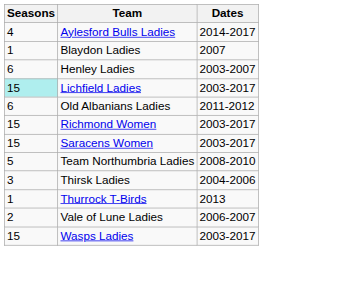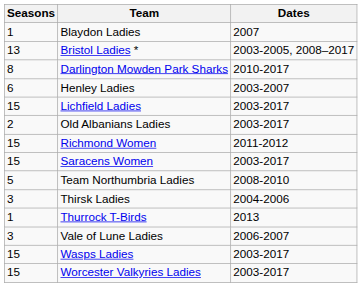 <table class="wikitable sortable">
 <tr>
 <th>Seasons</th>
 <th>Team</th>
 <th>Dates</th>
 </tr>
 <tr>
-<td>4</td>
-<td><a href='#'>Aylesford Bulls Ladies</a></td>
-<td>2014-2017</td>
-</tr>
-<tr>
 <td>1</td>
 <td>Blaydon Ladies</td>
 <td>2007</td>
+</tr>
+<tr>
+<td>13</td>
+<td><a href='#'>Bristol Ladies</a> *</td>
+<td>2003-2005, 2008–2017</td>
+</tr>
+<tr>
+<td>8</td>
+<td><a href='#'>Darlington Mowden Park Sharks</a></td>
+<td>2010-2017</td>
 </tr>
 <tr>
 <td>6</td>
 <td>Henley Ladies</td>
 <td>2003-2007</td>
 </tr>
 <tr>
-<td style="background: paleturquoise;">15</td>
+<td>15</td>
 <td><a href='#'>Lichfield Ladies</a></td>
 <td>2003-2017</td>
 </tr>
 <tr>
-<td>6</td>
+<td>2</td>
 <td>Old Albanians Ladies</td>
-<td>2011-2012</td>
+<td>2003-2017</td>
 </tr>
 <tr>
 <td>15</td>
 <td><a href='#'>Richmond Women</a></td>
-<td>2003-2017</td>
+<td>2011-2012</td>
 </tr>
 <tr>
 <td>15</td>
 <td><a href='#'>Saracens Women</a></td>
 <td>2003-2017</td>
 </tr>
 <tr>
 <td>5</td>
 <td>Team Northumbria Ladies</td>
 <td>2008-2010</td>
 </tr>
 <tr>
 <td>3</td>
 <td>Thirsk Ladies</td>
 <td>2004-2006</td>
 </tr>
 <tr>
 <td>1</td>
 <td><a href='#'>Thurrock T-Birds</a></td>
 <td>2013</td>
 </tr>
 <tr>
-<td>2</td>
+<td>3</td>
 <td>Vale of Lune Ladies</td>
 <td>2006-2007</td>
 </tr>
 <tr>
 <td>15</td>
 <td><a href='#'>Wasps Ladies</a></td>
 <td>2003-2017</td>
 </tr>
+<tr>
+<td>15</td>
+<td><a href='#'>Worcester Valkyries Ladies</a></td>
+<td>2003-2017</td>
+</tr>
 </table>
